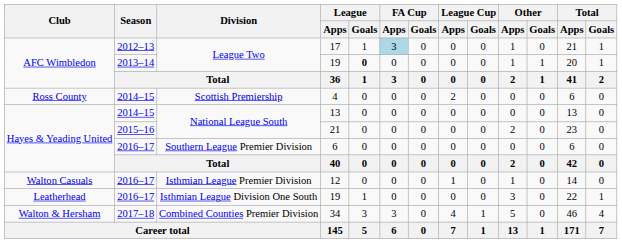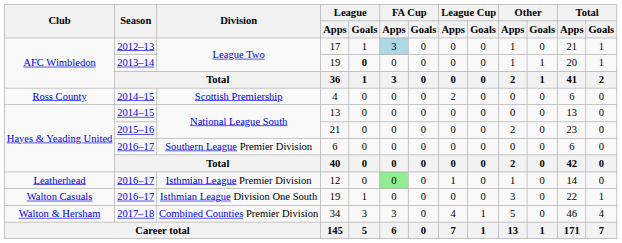 <table class="wikitable" style="text-align:center;">
 <tr>
 <th rowspan="2">Club</th>
 <th rowspan="2">Season</th>
 <th rowspan="2">Division</th>
 <th colspan="2">League</th>
 <th colspan="2">FA Cup</th>
 <th colspan="2">League Cup</th>
 <th colspan="2">Other</th>
 <th colspan="2">Total</th>
 </tr>
 <tr>
 <th>Apps</th>
 <th>Goals</th>
 <th>Apps</th>
 <th>Goals</th>
 <th>Apps</th>
 <th>Goals</th>
 <th>Apps</th>
 <th>Goals</th>
 <th>Apps</th>
 <th>Goals</th>
 </tr>
 <tr>
 <td rowspan="3"><a href='#'>AFC Wimbledon</a></td>
 <td><a href='#'>2012–13</a></td>
 <td rowspan="2"><a href='#'>League Two</a></td>
 <td>17</td>
 <td>1</td>
 <td style="background: lightblue;">3</td>
 <td>0</td>
 <td>0</td>
 <td>0</td>
 <td>1</td>
 <td>0</td>
 <td>21</td>
 <td>1</td>
 </tr>
 <tr>
 <td><a href='#'>2013–14</a></td>
 <td>19</td>
 <td><strong>0</strong></td>
 <td>0</td>
 <td>0</td>
 <td>0</td>
 <td>0</td>
 <td>1</td>
 <td>1</td>
 <td>20</td>
 <td>1</td>
 </tr>
 <tr>
 <th colspan="2">Total</th>
 <th>36</th>
 <th>1</th>
 <th>3</th>
 <th>0</th>
 <th>0</th>
 <th>0</th>
 <th>2</th>
 <th>1</th>
 <th>41</th>
 <th>2</th>
 </tr>
 <tr>
 <td rowspan="1"><a href='#'>Ross County</a></td>
 <td><a href='#'>2014–15</a></td>
 <td><a href='#'>Scottish Premiership</a></td>
 <td>4</td>
 <td>0</td>
 <td>0</td>
 <td>0</td>
 <td>2</td>
 <td>0</td>
 <td>0</td>
 <td>0</td>
 <td>6</td>
 <td>0</td>
 </tr>
 <tr>
 <td rowspan="4"><a href='#'>Hayes & Yeading United</a></td>
 <td><a href='#'>2014–15</a></td>
 <td rowspan="2"><a href='#'>National League South</a></td>
 <td>13</td>
 <td>0</td>
 <td>0</td>
 <td>0</td>
 <td>0</td>
 <td>0</td>
 <td>0</td>
 <td>0</td>
 <td>13</td>
 <td>0</td>
 </tr>
 <tr>
 <td><a href='#'>2015–16</a></td>
 <td>21</td>
 <td>0</td>
 <td>0</td>
 <td>0</td>
 <td>0</td>
 <td>0</td>
 <td>2</td>
 <td>0</td>
 <td>23</td>
 <td>0</td>
 </tr>
 <tr>
 <td><a href='#'>2016–17</a></td>
 <td><a href='#'>Southern League</a> Premier Division</td>
 <td>6</td>
 <td>0</td>
 <td>0</td>
 <td>0</td>
 <td>0</td>
 <td>0</td>
 <td>0</td>
 <td>0</td>
 <td>6</td>
 <td>0</td>
 </tr>
 <tr>
 <th colspan="2">Total</th>
 <th>40</th>
 <th>0</th>
 <th>0</th>
 <th>0</th>
 <th>0</th>
 <th>0</th>
 <th>2</th>
 <th>0</th>
 <th>42</th>
 <th>0</th>
 </tr>
 <tr>
-<td><a href='#'>Walton Casuals</a></td>
+<td rowspan="1"><a href='#'>Leatherhead</a></td>
 <td><a href='#'>2016–17</a></td>
 <td><a href='#'>Isthmian League</a> Premier Division</td>
 <td>12</td>
 <td>0</td>
-<td>0</td>
+<td style="background: lightgreen;">0</td>
 <td>0</td>
 <td>1</td>
 <td>0</td>
 <td>1</td>
 <td>0</td>
 <td>14</td>
 <td>0</td>
 </tr>
 <tr>
-<td rowspan="1"><a href='#'>Leatherhead</a></td>
+<td><a href='#'>Walton Casuals</a></td>
 <td><a href='#'>2016–17</a></td>
 <td><a href='#'>Isthmian League</a> Division One South</td>
 <td>19</td>
 <td>1</td>
 <td>0</td>
 <td>0</td>
 <td>0</td>
 <td>0</td>
 <td>3</td>
 <td>0</td>
 <td>22</td>
 <td>1</td>
 </tr>
 <tr>
 <td><a href='#'>Walton & Hersham</a></td>
 <td><a href='#'>2017–18</a></td>
 <td><a href='#'>Combined Counties</a> Premier Division</td>
 <td>34</td>
 <td>3</td>
 <td>3</td>
 <td>0</td>
 <td>4</td>
 <td>1</td>
 <td>5</td>
 <td>0</td>
 <td>46</td>
 <td>4</td>
 </tr>
 <tr>
 <th colspan="3">Career total</th>
 <th>145</th>
 <th>5</th>
 <th>6</th>
 <th>0</th>
 <th>7</th>
 <th>1</th>
 <th>13</th>
 <th>1</th>
 <th>171</th>
 <th>7</th>
 </tr>
 </table>
